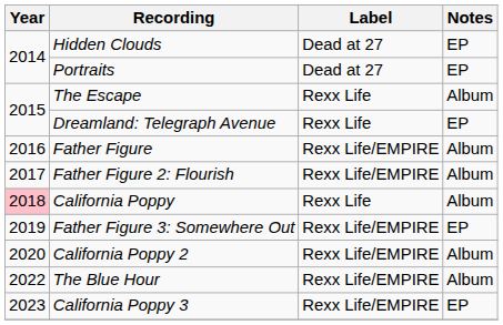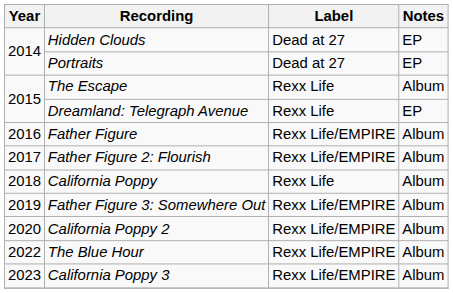 <table class="wikitable sortable">
 <tr>
 <th>Year</th>
 <th>Recording</th>
 <th>Label</th>
 <th>Notes</th>
 </tr>
 <tr>
 <td scope=row rowspan="2">2014</td>
 <td><em>Hidden Clouds</em></td>
 <td>Dead at 27</td>
 <td>EP</td>
 </tr>
 <tr>
 <td><em>Portraits</em></td>
 <td>Dead at 27</td>
 <td>EP</td>
 </tr>
 <tr>
 <td scope=row rowspan="2">2015</td>
 <td><em>The Escape</em></td>
 <td>Rexx Life</td>
 <td>Album</td>
 </tr>
 <tr>
 <td><em>Dreamland: Telegraph Avenue</em></td>
 <td>Rexx Life</td>
 <td>EP</td>
 </tr>
 <tr>
 <td>2016</td>
 <td><em>Father Figure</em></td>
 <td>Rexx Life/EMPIRE</td>
 <td>Album</td>
 </tr>
 <tr>
 <td>2017</td>
 <td><em>Father Figure 2: Flourish</em></td>
 <td>Rexx Life/EMPIRE</td>
 <td>Album</td>
 </tr>
 <tr>
-<td style="background: pink;">2018</td>
+<td>2018</td>
 <td><em>California Poppy</em></td>
 <td>Rexx Life</td>
 <td>Album</td>
 </tr>
 <tr>
 <td>2019</td>
 <td><em>Father Figure 3: Somewhere Out</em></td>
 <td>Rexx Life/EMPIRE</td>
-<td>EP</td>
+<td>Album</td>
 </tr>
 <tr>
 <td>2020</td>
 <td><em>California Poppy 2</em></td>
 <td>Rexx Life/EMPIRE</td>
 <td>Album</td>
 </tr>
 <tr>
 <td>2022</td>
 <td><em>The Blue Hour</em></td>
 <td>Rexx Life/EMPIRE</td>
 <td>Album</td>
 </tr>
 <tr>
 <td>2023</td>
 <td><em>California Poppy 3</em></td>
 <td>Rexx Life/EMPIRE</td>
-<td>EP</td>
+<td>Album</td>
 </tr>
 <tr>
 </tr>
 </table>
